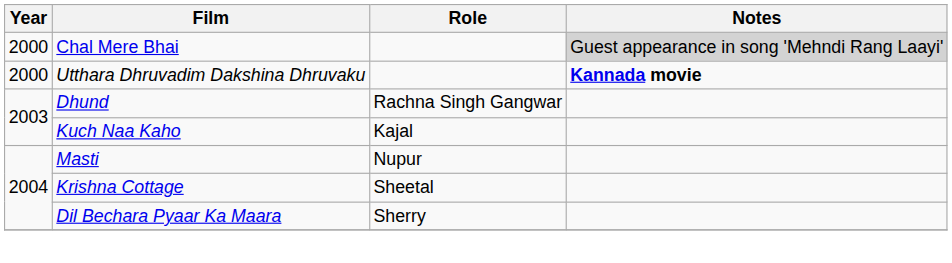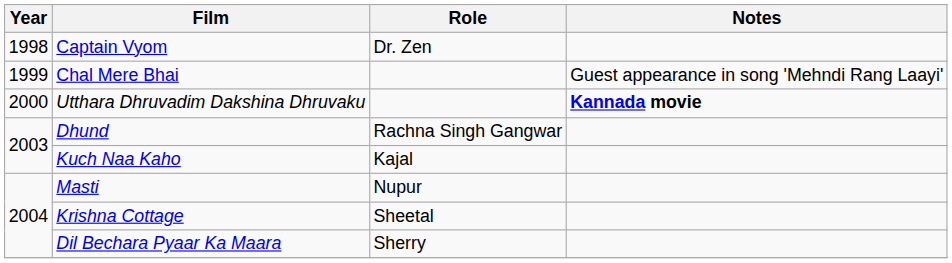 <table class="wikitable sortable">
 <tr>
 <th>Year</th>
 <th>Film</th>
 <th>Role</th>
 <th>Notes</th>
 </tr>
 <tr>
-<td>2000</td>
+<td>1998</td>
+<td><a href='#'>Captain Vyom</a></td>
+<td>Dr. Zen</td>
+<td></td>
+</tr>
+<tr>
+<td>1999</td>
 <td><a href='#'>Chal Mere Bhai</a></td>
 <td></td>
-<td style="background: lightgrey;">Guest appearance in song 'Mehndi Rang Laayi'</td>
+<td>Guest appearance in song 'Mehndi Rang Laayi'</td>
 </tr>
 <tr>
 <td>2000</td>
 <td><em>Utthara Dhruvadim Dakshina Dhruvaku</em></td>
 <td></td>
 <td><strong><a href='#'>Kannada</a> movie</strong></td>
 </tr>
 <tr>
 <td rowspan="2">2003</td>
 <td><em><a href='#'>Dhund</a></em></td>
 <td>Rachna Singh Gangwar</td>
 <td></td>
 </tr>
 <tr>
 <td><em><a href='#'>Kuch Naa Kaho</a></em></td>
 <td>Kajal</td>
 <td></td>
 </tr>
 <tr>
 <td rowspan="3">2004</td>
 <td><em><a href='#'>Masti</a></em></td>
 <td>Nupur</td>
 <td></td>
 </tr>
 <tr>
 <td><em><a href='#'>Krishna Cottage</a></em></td>
 <td>Sheetal</td>
 <td></td>
 </tr>
 <tr>
 <td><em><a href='#'>Dil Bechara Pyaar Ka Maara</a></em></td>
 <td>Sherry</td>
 <td></td>
 </tr>
 <tr>
 </tr>
 </table>
